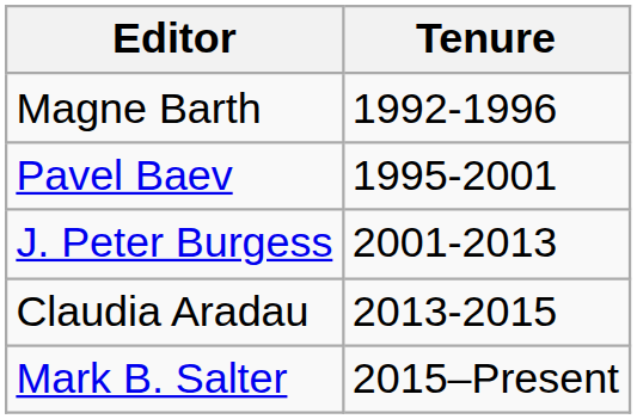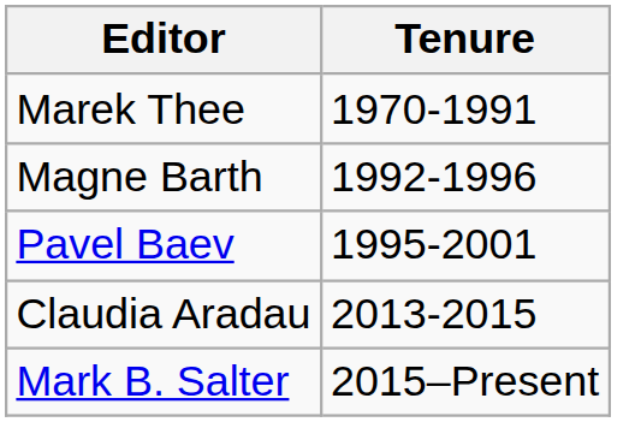 <table class="wikitable">
 <tr>
 <th>Editor</th>
 <th>Tenure</th>
+</tr>
+<tr>
+<td>Marek Thee</td>
+<td>1970-1991</td>
 </tr>
 <tr>
 <td>Magne Barth</td>
 <td>1992-1996</td>
 </tr>
 <tr>
 <td><a href='#'>Pavel Baev</a></td>
 <td>1995-2001</td>
 </tr>
 <tr>
-<td><a href='#'>J. Peter Burgess</a></td>
-<td>2001-2013</td>
-</tr>
-<tr>
 <td>Claudia Aradau</td>
 <td>2013-2015</td>
 </tr>
 <tr>
 <td><a href='#'>Mark B. Salter</a></td>
 <td>2015–Present</td>
 </tr>
 </table>
